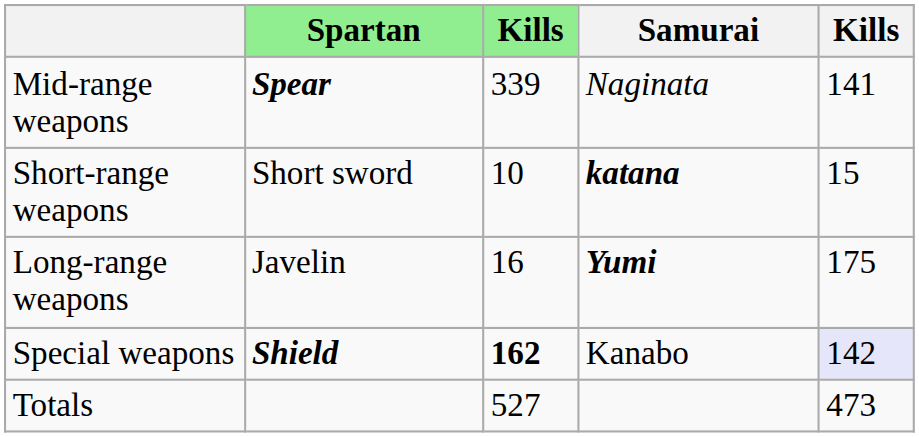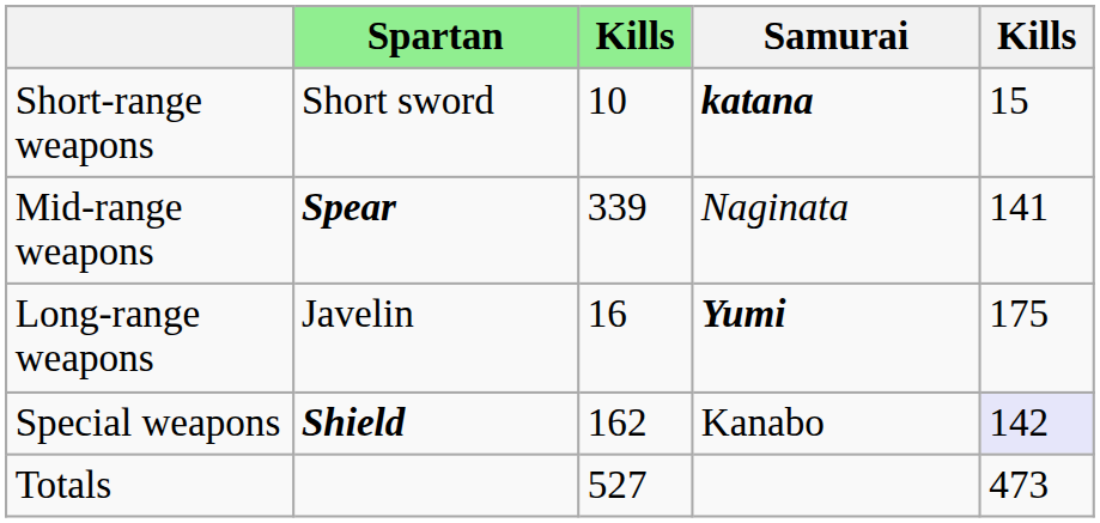 <table class="wikitable" style="text-align:left; width:440px; height:200px">
 <tr valign="top">
 <th style="width:120px;"></th>
 <th style="width:120px; background:lightgreen;">Spartan</th>
 <th style="width:40px; background:lightgreen;">Kills</th>
 <th style="width:120px;">Samurai</th>
 <th style="width:40px;">Kills</th>
 </tr>
 <tr valign="top">
+<td>Short-range weapons</td>
+<td>Short sword</td>
+<td>10</td>
+<td><strong><em>katana</em></strong></td>
+<td>15</td>
+</tr>
+<tr valign="top">
 <td>Mid-range weapons</td>
 <td><strong><em>Spear</em></strong></td>
 <td>339</td>
 <td><em>Naginata</em></td>
 <td>141</td>
-</tr>
-<tr valign="top">
-<td>Short-range weapons</td>
-<td>Short sword</td>
-<td>10</td>
-<td><strong><em>katana</em></strong></td>
-<td>15</td>
 </tr>
 <tr valign="top">
 <td>Long-range weapons</td>
 <td>Javelin</td>
 <td>16</td>
 <td><strong><em>Yumi</em></strong></td>
 <td>175</td>
 </tr>
 <tr valign="top">
 <td>Special weapons</td>
 <td><strong><em>Shield</em></strong></td>
-<td><strong>162</strong></td>
+<td>162</td>
 <td>Kanabo</td>
 <td style="background: lavender;">142</td>
 </tr>
 <tr valign="top">
 <td>Totals</td>
 <td></td>
 <td>527</td>
 <td></td>
 <td>473</td>
 </tr>
 </table>
